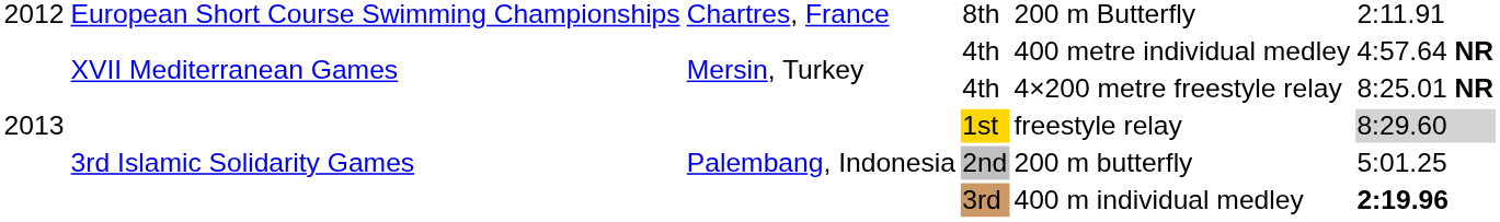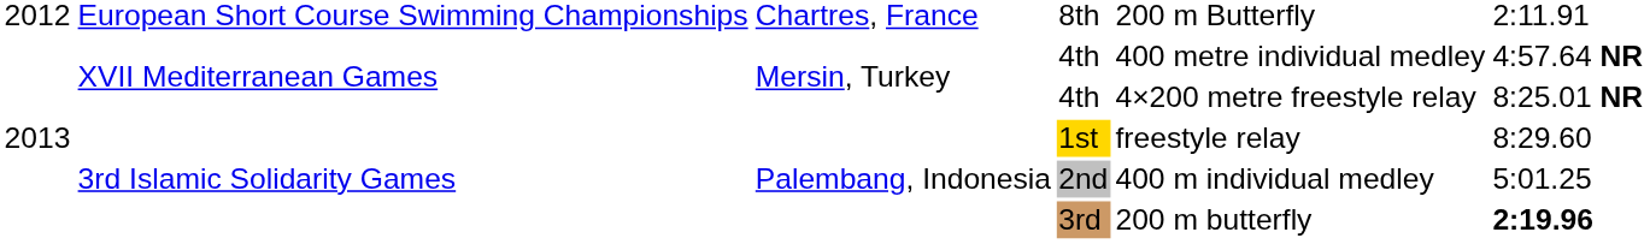 <table>
 <tr>
 <td>2012</td>
 <td><a href='#'>European Short Course Swimming Championships</a></td>
 <td><a href='#'>Chartres</a>, <a href='#'>France</a></td>
 <td>8th</td>
 <td>200 m Butterfly</td>
 <td>2:11.91</td>
 </tr>
 <tr>
 <td rowspan=5>2013</td>
 <td rowspan=2><a href='#'>XVII Mediterranean Games</a></td>
 <td rowspan=2><a href='#'>Mersin</a>, Turkey</td>
 <td>4th</td>
 <td>400 metre individual medley</td>
 <td>4:57.64 <strong>NR</strong></td>
 </tr>
 <tr>
 <td>4th</td>
 <td>4×200 metre freestyle relay</td>
 <td>8:25.01 <strong>NR</strong></td>
 </tr>
 <tr>
 <td rowspan=3><a href='#'>3rd Islamic Solidarity Games</a></td>
 <td rowspan=3><a href='#'>Palembang</a>, Indonesia</td>
 <td bgcolor=gold>1st</td>
 <td> freestyle relay</td>
-<td style="background: lightgrey;">8:29.60</td>
+<td>8:29.60</td>
 </tr>
 <tr>
 <td bgcolor=silver>2nd</td>
-<td>200 m butterfly</td>
+<td>400 m individual medley</td>
 <td>5:01.25</td>
 </tr>
 <tr>
 <td bgcolor=cc9966>3rd</td>
-<td>400 m individual medley</td>
+<td>200 m butterfly</td>
 <td><strong>2:19.96</strong></td>
 </tr>
 </table>
